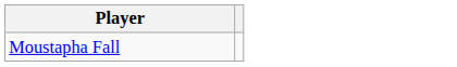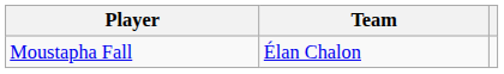 <table class="wikitable sortable">
 <tr>
 <th style="width:200px;">Player</th>
+<th style="width:180px;">Team</th>
 <th></th>
 </tr>
 <tr>
 <td> <a href='#'>Moustapha Fall</a></td>
+<td> <a href='#'>Élan Chalon</a></td>
 <td style="text-align:center;"></td>
 </tr>
 </table>
